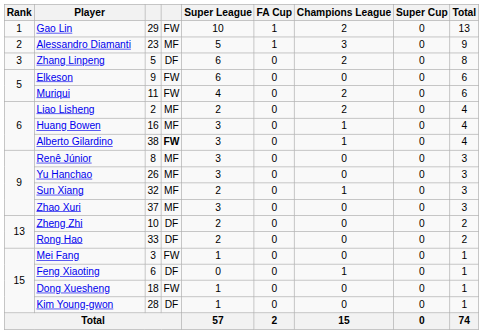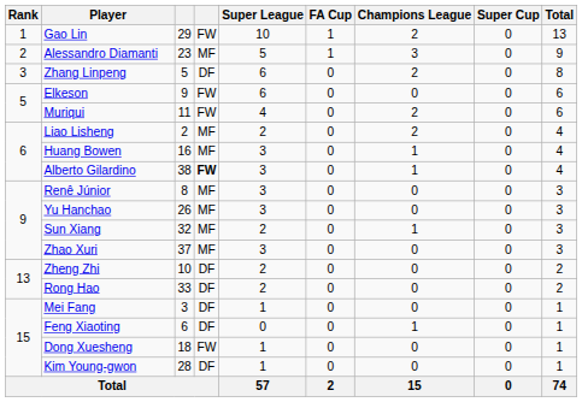 <table class="wikitable">
 <tr>
 <th>Rank</th>
 <th style="width:166px;">Player</th>
 <th></th>
 <th></th>
 <th>Super League</th>
 <th>FA Cup</th>
 <th>Champions League</th>
 <th>Super Cup</th>
 <th>Total</th>
 </tr>
 <tr>
 <td align=center>1</td>
 <td> <a href='#'>Gao Lin</a></td>
 <td align=center>29</td>
 <td align=center>FW</td>
 <td align=center>10</td>
 <td align=center>1</td>
 <td align=center>2</td>
 <td align=center>0</td>
 <td align=center>13</td>
 </tr>
 <tr>
 <td align=center>2</td>
 <td> <a href='#'>Alessandro Diamanti</a></td>
 <td align=center>23</td>
 <td align=center>MF</td>
 <td align=center>5</td>
 <td align=center>1</td>
 <td align=center>3</td>
 <td align=center>0</td>
 <td align=center>9</td>
 </tr>
 <tr>
 <td align=center>3</td>
 <td> <a href='#'>Zhang Linpeng</a></td>
 <td align=center>5</td>
 <td align=center>DF</td>
 <td align=center>6</td>
 <td align=center>0</td>
 <td align=center>2</td>
 <td align=center>0</td>
 <td align=center>8</td>
 </tr>
 <tr>
 <td align=center rowspan=2>5</td>
 <td> <a href='#'>Elkeson</a></td>
 <td align=center>9</td>
 <td align=center>FW</td>
 <td align=center>6</td>
 <td align=center>0</td>
 <td align=center>0</td>
 <td align=center>0</td>
 <td align=center>6</td>
 </tr>
 <tr>
 <td> <a href='#'>Muriqui</a></td>
 <td align=center>11</td>
 <td align=center>FW</td>
 <td align=center>4</td>
 <td align=center>0</td>
 <td align=center>2</td>
 <td align=center>0</td>
 <td align=center>6</td>
 </tr>
 <tr>
 <td align=center rowspan=3>6</td>
 <td> <a href='#'>Liao Lisheng</a></td>
 <td align=center>2</td>
 <td align=center>MF</td>
 <td align=center>2</td>
 <td align=center>0</td>
 <td align=center>2</td>
 <td align=center>0</td>
 <td align=center>4</td>
 </tr>
 <tr>
 <td> <a href='#'>Huang Bowen</a></td>
 <td align=center>16</td>
 <td align=center>MF</td>
 <td align=center>3</td>
 <td align=center>0</td>
 <td align=center>1</td>
 <td align=center>0</td>
 <td align=center>4</td>
 </tr>
 <tr>
 <td> <a href='#'>Alberto Gilardino</a></td>
 <td align=center>38</td>
 <td align=center><strong>FW</strong></td>
 <td align=center>3</td>
 <td align=center>0</td>
 <td align=center>1</td>
 <td align=center>0</td>
 <td align=center>4</td>
 </tr>
 <tr>
 <td align=center rowspan=4>9</td>
 <td> <a href='#'>Renê Júnior</a></td>
 <td align=center>8</td>
 <td align=center>MF</td>
 <td align=center>3</td>
 <td align=center>0</td>
 <td align=center>0</td>
 <td align=center>0</td>
 <td align=center>3</td>
 </tr>
 <tr>
 <td> <a href='#'>Yu Hanchao</a></td>
 <td align=center>26</td>
 <td align=center>MF</td>
 <td align=center>3</td>
 <td align=center>0</td>
 <td align=center>0</td>
 <td align=center>0</td>
 <td align=center>3</td>
 </tr>
 <tr>
 <td> <a href='#'>Sun Xiang</a></td>
 <td align=center>32</td>
 <td align=center>MF</td>
 <td align=center>2</td>
 <td align=center>0</td>
 <td align=center>1</td>
 <td align=center>0</td>
 <td align=center>3</td>
 </tr>
 <tr>
 <td> <a href='#'>Zhao Xuri</a></td>
 <td align=center>37</td>
 <td align=center>MF</td>
 <td align=center>3</td>
 <td align=center>0</td>
 <td align=center>0</td>
 <td align=center>0</td>
 <td align=center>3</td>
 </tr>
 <tr>
 <td align=center rowspan=2>13</td>
 <td> <a href='#'>Zheng Zhi</a></td>
 <td align=center>10</td>
 <td align=center>DF</td>
 <td align=center>2</td>
 <td align=center>0</td>
 <td align=center>0</td>
 <td align=center>0</td>
 <td align=center>2</td>
 </tr>
 <tr>
 <td> <a href='#'>Rong Hao</a></td>
 <td align=center>33</td>
 <td align=center>DF</td>
 <td align=center>2</td>
 <td align=center>0</td>
 <td align=center>0</td>
 <td align=center>0</td>
 <td align=center>2</td>
 </tr>
 <tr>
 <td align=center rowspan=4>15</td>
 <td> <a href='#'>Mei Fang</a></td>
 <td align=center>3</td>
-<td align=center>FW</td>
+<td align=center>DF</td>
 <td align=center>1</td>
 <td align=center>0</td>
 <td align=center>0</td>
 <td align=center>0</td>
 <td align=center>1</td>
 </tr>
 <tr>
 <td> <a href='#'>Feng Xiaoting</a></td>
 <td align=center>6</td>
 <td align=center>DF</td>
 <td align=center>0</td>
 <td align=center>0</td>
 <td align=center>1</td>
 <td align=center>0</td>
 <td align=center>1</td>
 </tr>
 <tr>
 <td> <a href='#'>Dong Xuesheng</a></td>
 <td align=center>18</td>
 <td align=center>FW</td>
 <td align=center>1</td>
 <td align=center>0</td>
 <td align=center>0</td>
 <td align=center>0</td>
 <td align=center>1</td>
 </tr>
 <tr>
 <td> <a href='#'>Kim Young-gwon</a></td>
 <td align=center>28</td>
 <td align=center>DF</td>
 <td align=center>1</td>
 <td align=center>0</td>
 <td align=center>0</td>
 <td align=center>0</td>
 <td align=center>1</td>
 </tr>
 <tr>
 <th align=center colspan=4>Total</th>
 <th align=center>57</th>
 <th align=center>2</th>
 <th align=center>15</th>
 <th align=center>0</th>
 <th align=center>74</th>
 </tr>
 </table>
